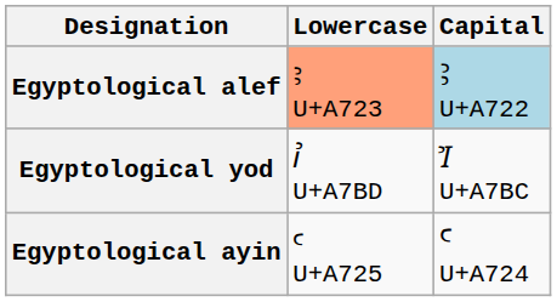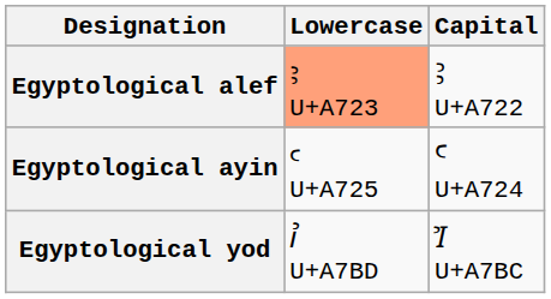 <table class="wikitable">
 <tr>
 <th>Designation</th>
 <th>Lowercase</th>
 <th>Capital</th>
 </tr>
 <tr>
 <th>Egyptological alef</th>
 <td style="background: lightsalmon;"><big>ꜣ</big><br>U+A723</td>
-<td style="background: lightblue;"><big>Ꜣ</big><br>U+A722</td>
+<td><big>Ꜣ</big><br>U+A722</td>
+</tr>
+<tr>
+<th>Egyptological ayin</th>
+<td><big>ꜥ</big><br>U+A725</td>
+<td><big>Ꜥ</big><br>U+A724</td>
 </tr>
 <tr>
 <th>Egyptological yod</th>
 <td><big>ꞽ</big><br>U+A7BD</td>
 <td><big>Ꞽ</big><br>U+A7BC</td>
 </tr>
-<tr>
-<th>Egyptological ayin</th>
-<td><big>ꜥ</big><br>U+A725</td>
-<td><big>Ꜥ</big><br>U+A724</td>
-</tr>
 </table>
